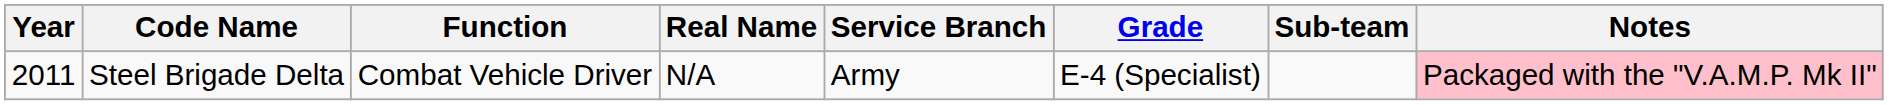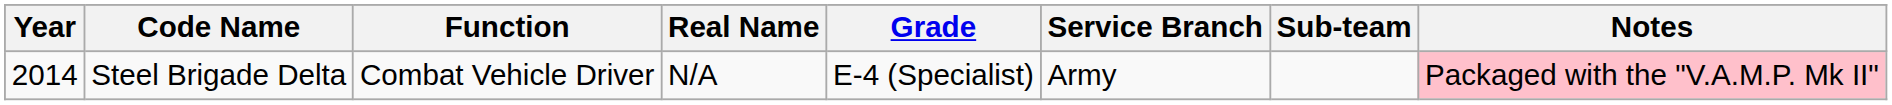 <table class="wikitable sortable" align="left" style="margin:auto;">
 <tr>
 <th>Year</th>
 <th>Code Name</th>
 <th>Function</th>
 <th>Real Name</th>
+<th><a href='#'>Grade</a></th>
 <th>Service Branch</th>
-<th><a href='#'>Grade</a></th>
 <th>Sub-team</th>
 <th>Notes</th>
 </tr>
 <tr>
-<td>2011</td>
+<td>2014</td>
 <td>Steel Brigade Delta</td>
 <td>Combat Vehicle Driver</td>
 <td>N/A</td>
+<td>E-4 (Specialist)</td>
 <td>Army</td>
-<td>E-4 (Specialist)</td>
 <td></td>
 <td style="background: pink;">Packaged with the "V.A.M.P. Mk II"</td>
 </tr>
 </table>
